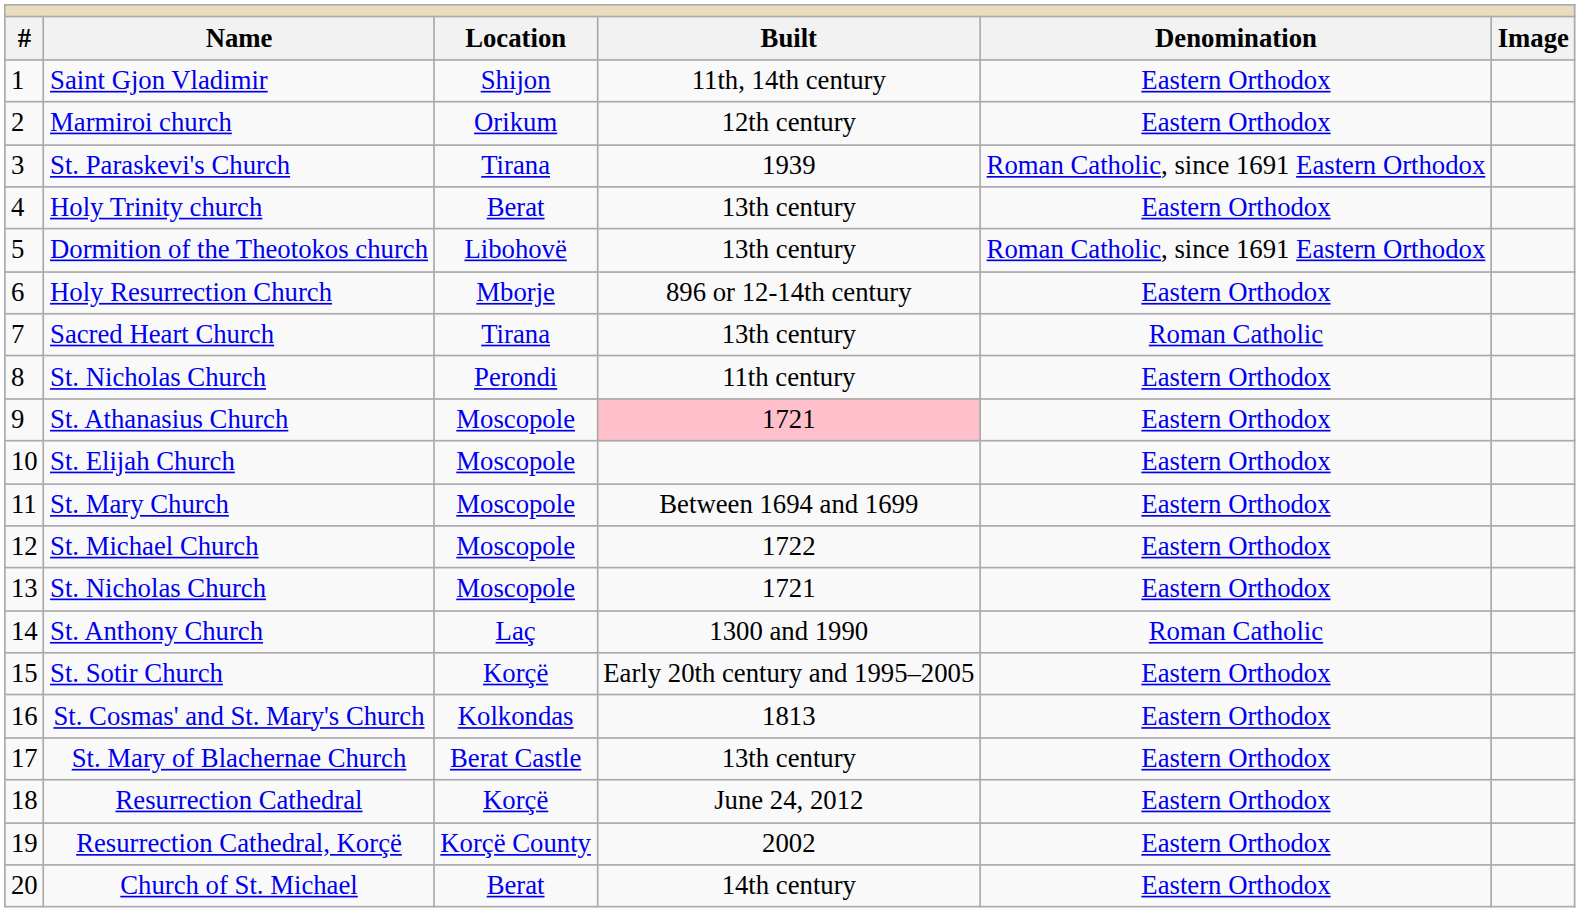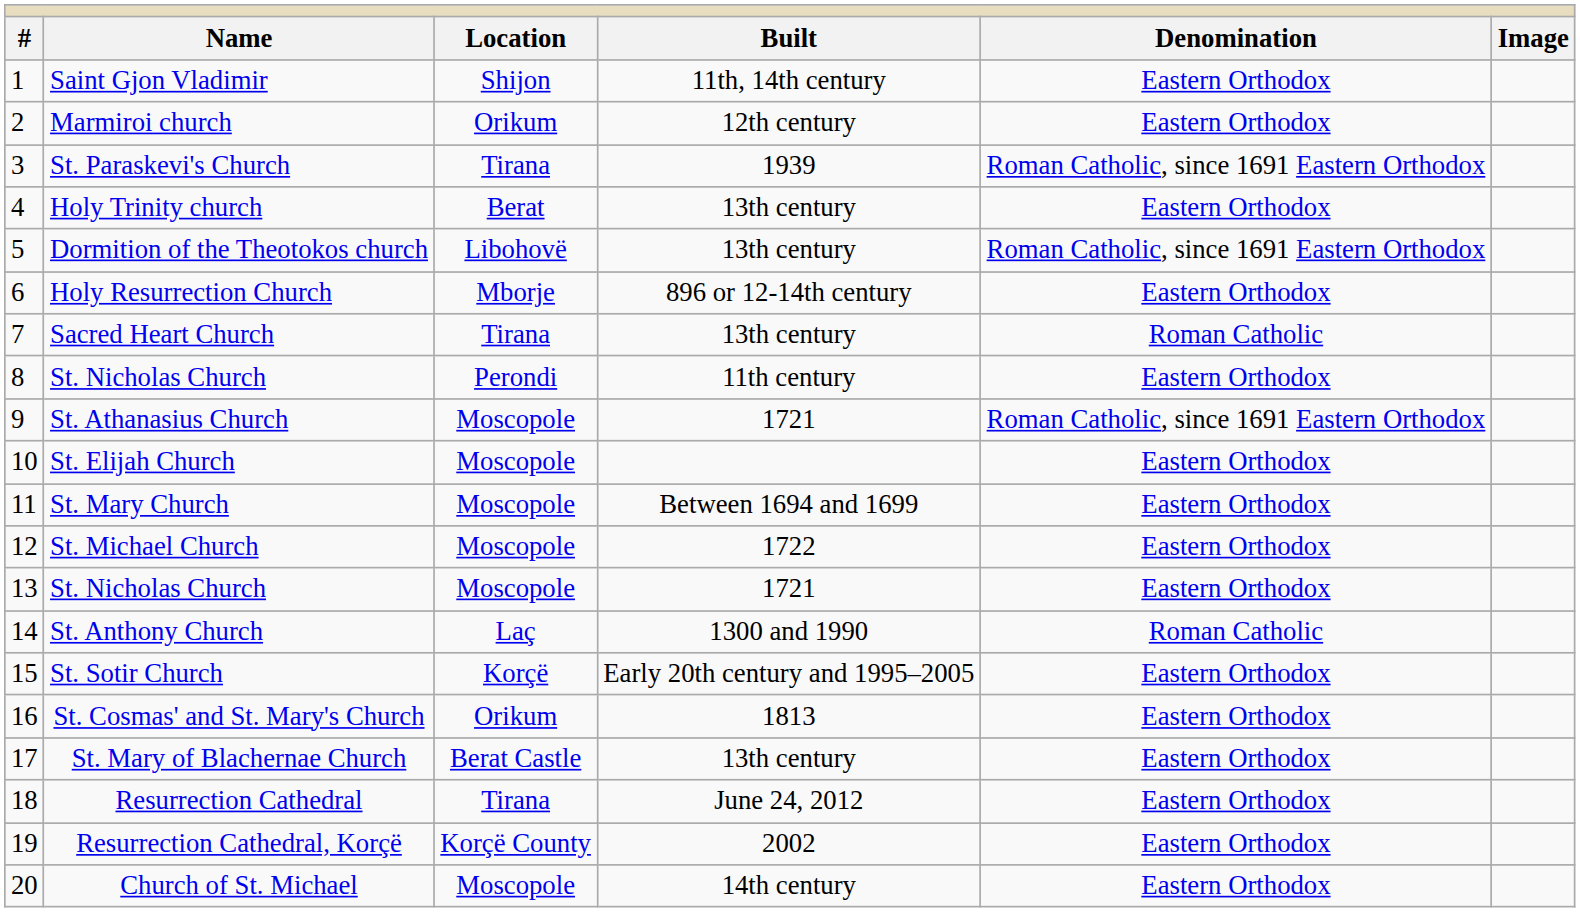 <table class="wikitable sortable">
 <tr>
 <td colspan="6" bgcolor="#e8debf" align=center> <strong></strong></td>
 </tr>
 <tr>
 <th>#</th>
 <th>Name</th>
 <th>Location</th>
 <th>Built</th>
 <th>Denomination</th>
 <th>Image</th>
 </tr>
 <tr>
 <td>1</td>
 <td><a href='#'>Saint Gjon Vladimir</a></td>
 <td align="center"><a href='#'>Shijon</a></td>
 <td align="center">11th, 14th century</td>
 <td align="center"><a href='#'>Eastern Orthodox</a></td>
 <td align="center"></td>
 </tr>
 <tr>
 <td>2</td>
 <td><a href='#'>Marmiroi church</a></td>
 <td align="center"><a href='#'>Orikum</a></td>
 <td align="center">12th century</td>
 <td align="center"><a href='#'>Eastern Orthodox</a></td>
 <td align="center"></td>
 </tr>
 <tr>
 <td>3</td>
 <td><a href='#'>St. Paraskevi's Church</a></td>
 <td align="center"><a href='#'>Tirana</a></td>
 <td align="center">1939</td>
 <td align="center"><a href='#'>Roman Catholic</a>, since 1691 <a href='#'>Eastern Orthodox</a></td>
 <td align="center"></td>
 </tr>
 <tr>
 <td>4</td>
 <td><a href='#'>Holy Trinity church</a></td>
 <td align="center"><a href='#'>Berat</a></td>
 <td align="center">13th century</td>
 <td align="center"><a href='#'>Eastern Orthodox</a></td>
 <td align="center"></td>
 </tr>
 <tr>
 <td>5</td>
 <td><a href='#'>Dormition of the Theotokos church</a></td>
 <td align="center"><a href='#'>Libohovë</a></td>
 <td align="center">13th century</td>
 <td align="center"><a href='#'>Roman Catholic</a>, since 1691 <a href='#'>Eastern Orthodox</a></td>
 <td align="center"></td>
 </tr>
 <tr>
 <td>6</td>
 <td><a href='#'>Holy Resurrection Church</a></td>
 <td align="center"><a href='#'>Mborje</a></td>
 <td align="center">896 or 12-14th century</td>
 <td align="center"><a href='#'>Eastern Orthodox</a></td>
 <td align="center"></td>
 </tr>
 <tr>
 <td>7</td>
 <td><a href='#'>Sacred Heart Church</a></td>
 <td align="center"><a href='#'>Tirana</a></td>
 <td align="center">13th century</td>
 <td align="center"><a href='#'>Roman Catholic</a></td>
 <td align="center"></td>
 </tr>
 <tr>
 <td>8</td>
 <td><a href='#'>St. Nicholas Church</a></td>
 <td align="center"><a href='#'>Perondi</a></td>
 <td align="center">11th century</td>
 <td align="center"><a href='#'>Eastern Orthodox</a></td>
 <td align="center"></td>
 </tr>
 <tr>
 <td>9</td>
 <td><a href='#'>St. Athanasius Church</a></td>
 <td align="center"><a href='#'>Moscopole</a></td>
-<td align="center" style="background: pink;">1721</td>
-<td align="center"><a href='#'>Eastern Orthodox</a></td>
+<td align="center">1721</td>
+<td align="center"><a href='#'>Roman Catholic</a>, since 1691 <a href='#'>Eastern Orthodox</a></td>
 <td align="center"></td>
 </tr>
 <tr>
 <td>10</td>
 <td><a href='#'>St. Elijah Church</a></td>
 <td align="center"><a href='#'>Moscopole</a></td>
 <td align="center"></td>
 <td align="center"><a href='#'>Eastern Orthodox</a></td>
 <td align="center"></td>
 </tr>
 <tr>
 <td>11</td>
 <td><a href='#'>St. Mary Church</a></td>
 <td align="center"><a href='#'>Moscopole</a></td>
 <td align="center">Between 1694 and 1699</td>
 <td align="center"><a href='#'>Eastern Orthodox</a></td>
 <td align="center"></td>
 </tr>
 <tr>
 <td>12</td>
 <td><a href='#'>St. Michael Church</a></td>
 <td align="center"><a href='#'>Moscopole</a></td>
 <td align="center">1722</td>
 <td align="center"><a href='#'>Eastern Orthodox</a></td>
 <td align="center"></td>
 </tr>
 <tr>
 <td>13</td>
 <td><a href='#'>St. Nicholas Church</a></td>
 <td align="center"><a href='#'>Moscopole</a></td>
 <td align="center">1721</td>
 <td align="center"><a href='#'>Eastern Orthodox</a></td>
 <td align="center"></td>
 </tr>
 <tr>
 <td>14</td>
 <td><a href='#'>St. Anthony Church</a></td>
 <td align="center"><a href='#'>Laç</a></td>
 <td align="center">1300 and 1990</td>
 <td align="center"><a href='#'>Roman Catholic</a></td>
 <td align="center"></td>
 </tr>
 <tr>
 <td>15</td>
 <td><a href='#'>St. Sotir Church</a></td>
 <td align="center"><a href='#'>Korçë</a></td>
 <td align="center">Early 20th century and 1995–2005</td>
 <td align="center"><a href='#'>Eastern Orthodox</a></td>
 <td align="center"></td>
 </tr>
 <tr>
 <td>16</td>
 <td align="center"><a href='#'> St. Cosmas' and St. Mary's Church</a></td>
-<td align="center"><a href='#'>Kolkondas</a></td>
+<td align="center"><a href='#'>Orikum</a></td>
 <td align="center">1813</td>
 <td align="center"><a href='#'>Eastern Orthodox</a></td>
 <td align="center"></td>
 </tr>
 <tr>
 <td>17</td>
 <td align="center"><a href='#'> St. Mary of Blachernae Church</a></td>
 <td align="center"><a href='#'>Berat Castle</a></td>
 <td align="center">13th century</td>
 <td align="center"><a href='#'>Eastern Orthodox</a></td>
 <td align="center"></td>
 </tr>
 <tr>
 <td>18</td>
 <td align="center"><a href='#'>Resurrection Cathedral</a></td>
-<td align="center"><a href='#'>Korçë</a></td>
+<td align="center"><a href='#'>Tirana</a></td>
 <td align="center">June 24, 2012</td>
 <td align="center"><a href='#'>Eastern Orthodox</a></td>
 <td></td>
 </tr>
 <tr>
 <td>19</td>
 <td align="center"><a href='#'>Resurrection Cathedral, Korçë</a></td>
 <td align="center"><a href='#'>Korçë County</a></td>
 <td align="center">2002</td>
 <td align="center"><a href='#'>Eastern Orthodox</a></td>
 <td></td>
 </tr>
 <tr>
 <td>20</td>
 <td align="center"><a href='#'>Church of St. Michael</a></td>
-<td align="center"><a href='#'>Berat</a></td>
+<td align="center"><a href='#'>Moscopole</a></td>
 <td align="center">14th century</td>
 <td align="center"><a href='#'>Eastern Orthodox</a></td>
 <td align="center"></td>
 </tr>
 </table>
